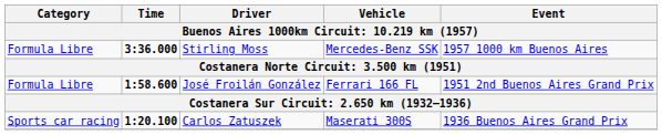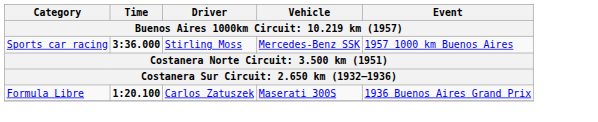 <table class="wikitable">
 <tr>
 <th>Category</th>
 <th>Time</th>
 <th>Driver</th>
 <th>Vehicle</th>
 <th>Event</th>
 </tr>
 <tr>
 <th colspan="5">Buenos Aires 1000km Circuit: 10.219 km (1957)</th>
 </tr>
 <tr>
-<td><a href='#'>Formula Libre</a></td>
+<td><a href='#'>Sports car racing</a></td>
 <td><strong>3:36.000</strong></td>
 <td><a href='#'>Stirling Moss</a></td>
 <td><a href='#'>Mercedes-Benz SSK</a></td>
 <td><a href='#'>1957 1000 km Buenos Aires</a></td>
 </tr>
 <tr>
 <th colspan="5">Costanera Norte Circuit: 3.500 km (1951)</th>
 </tr>
 <tr>
-<td><a href='#'>Formula Libre</a></td>
-<td><strong>1:58.600</strong></td>
-<td><a href='#'>José Froilán González</a></td>
-<td><a href='#'>Ferrari 166 FL</a></td>
-<td><a href='#'>1951 2nd Buenos Aires Grand Prix</a></td>
-</tr>
-<tr>
 <th colspan="5">Costanera Sur Circuit: 2.650 km (1932–1936)</th>
 </tr>
 <tr>
-<td><a href='#'>Sports car racing</a></td>
+<td><a href='#'>Formula Libre</a></td>
 <td><strong>1:20.100</strong></td>
 <td><a href='#'>Carlos Zatuszek</a></td>
 <td><a href='#'>Maserati 300S</a></td>
 <td><a href='#'>1936 Buenos Aires Grand Prix</a></td>
 </tr>
 <tr>
 </tr>
 </table>
